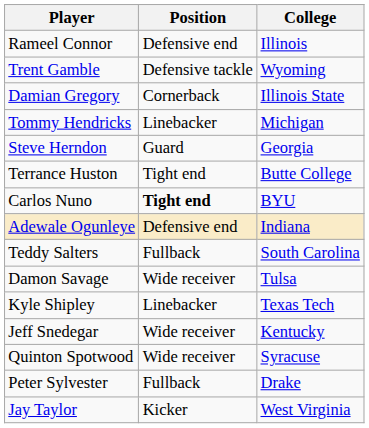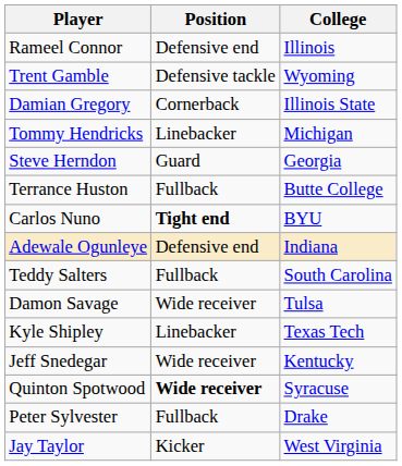 <table class="wikitable">
 <tr>
 <th>Player</th>
 <th>Position</th>
 <th>College</th>
 </tr>
 <tr>
 <td>Rameel Connor</td>
 <td>Defensive end</td>
 <td><a href='#'>Illinois</a></td>
 </tr>
 <tr>
 <td><a href='#'>Trent Gamble</a></td>
 <td>Defensive tackle</td>
 <td><a href='#'>Wyoming</a></td>
 </tr>
 <tr>
 <td><a href='#'>Damian Gregory</a></td>
 <td>Cornerback</td>
 <td><a href='#'>Illinois State</a></td>
 </tr>
 <tr>
 <td><a href='#'>Tommy Hendricks</a></td>
 <td>Linebacker</td>
 <td><a href='#'>Michigan</a></td>
 </tr>
 <tr>
 <td><a href='#'>Steve Herndon</a></td>
 <td>Guard</td>
 <td><a href='#'>Georgia</a></td>
 </tr>
 <tr>
 <td>Terrance Huston</td>
-<td>Tight end</td>
+<td>Fullback</td>
 <td><a href='#'>Butte College</a></td>
 </tr>
 <tr>
 <td>Carlos Nuno</td>
 <td><strong>Tight end</strong></td>
 <td><a href='#'>BYU</a></td>
 </tr>
 <tr style="background:#faecc8;">
 <td><a href='#'>Adewale Ogunleye</a></td>
 <td>Defensive end</td>
 <td><a href='#'>Indiana</a></td>
 </tr>
 <tr>
 <td>Teddy Salters</td>
 <td>Fullback</td>
 <td><a href='#'>South Carolina</a></td>
 </tr>
 <tr>
 <td>Damon Savage</td>
 <td>Wide receiver</td>
 <td><a href='#'>Tulsa</a></td>
 </tr>
 <tr>
 <td>Kyle Shipley</td>
 <td>Linebacker</td>
 <td><a href='#'>Texas Tech</a></td>
 </tr>
 <tr>
 <td>Jeff Snedegar</td>
 <td>Wide receiver</td>
 <td><a href='#'>Kentucky</a></td>
 </tr>
 <tr>
 <td>Quinton Spotwood</td>
-<td>Wide receiver</td>
+<td><strong>Wide receiver</strong></td>
 <td><a href='#'>Syracuse</a></td>
 </tr>
 <tr>
 <td>Peter Sylvester</td>
 <td>Fullback</td>
 <td><a href='#'>Drake</a></td>
 </tr>
 <tr>
 <td><a href='#'>Jay Taylor</a></td>
 <td>Kicker</td>
 <td><a href='#'>West Virginia</a></td>
 </tr>
 </table>
